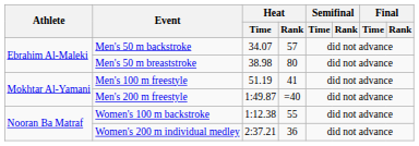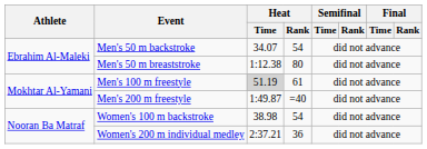 <table class=wikitable style="font-size:90%">
 <tr>
 <th rowspan="2">Athlete</th>
 <th rowspan="2">Event</th>
 <th colspan="2">Heat</th>
 <th colspan="2">Semifinal</th>
 <th colspan="2">Final</th>
 </tr>
 <tr style="font-size:95%">
 <th>Time</th>
 <th>Rank</th>
 <th>Time</th>
 <th>Rank</th>
 <th>Time</th>
 <th>Rank</th>
 </tr>
 <tr align=center>
 <td align=left rowspan=2><a href='#'>Ebrahim Al-Maleki</a></td>
 <td align=left><a href='#'>Men's 50 m backstroke</a></td>
 <td>34.07</td>
-<td>57</td>
+<td>54</td>
 <td colspan=4>did not advance</td>
 </tr>
 <tr align=center>
 <td align=left><a href='#'>Men's 50 m breaststroke</a></td>
-<td>38.98</td>
+<td>1:12.38</td>
 <td>80</td>
 <td colspan=4>did not advance</td>
 </tr>
 <tr align=center>
 <td align=left rowspan=2><a href='#'>Mokhtar Al-Yamani</a></td>
 <td align=left><a href='#'>Men's 100 m freestyle</a></td>
-<td>51.19</td>
-<td>41</td>
+<td style="background: lightgrey;">51.19</td>
+<td>61</td>
 <td colspan=4>did not advance</td>
 </tr>
 <tr align=center>
 <td align=left><a href='#'>Men's 200 m freestyle</a></td>
 <td>1:49.87</td>
 <td>=40</td>
 <td colspan=4>did not advance</td>
 </tr>
 <tr align=center>
 <td align=left rowspan=2><a href='#'>Nooran Ba Matraf</a></td>
 <td align=left><a href='#'>Women's 100 m backstroke</a></td>
-<td>1:12.38</td>
-<td>55</td>
+<td>38.98</td>
+<td>54</td>
 <td colspan=4>did not advance</td>
 </tr>
 <tr align=center>
 <td align=left><a href='#'>Women's 200 m individual medley</a></td>
 <td>2:37.21</td>
 <td>36</td>
 <td colspan=4>did not advance</td>
 </tr>
 </table>
